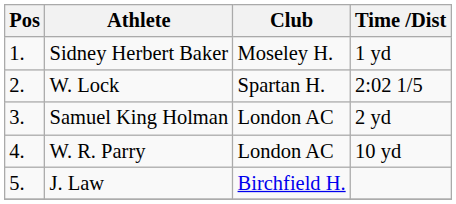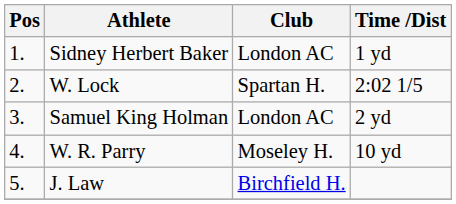 <table class="wikitable">
 <tr>
 <th>Pos</th>
 <th>Athlete</th>
 <th>Club</th>
 <th>Time /Dist</th>
 </tr>
 <tr>
 <td>1.</td>
 <td>Sidney Herbert Baker</td>
-<td>Moseley H.</td>
+<td>London AC</td>
 <td>1 yd</td>
 </tr>
 <tr>
 <td>2.</td>
 <td>W. Lock</td>
 <td>Spartan H.</td>
 <td>2:02 1/5</td>
 </tr>
 <tr>
 <td>3.</td>
 <td>Samuel King Holman</td>
 <td>London AC</td>
 <td>2 yd</td>
 </tr>
 <tr>
 <td>4.</td>
 <td>W. R. Parry</td>
-<td>London AC</td>
+<td>Moseley H.</td>
 <td>10 yd</td>
 </tr>
 <tr>
 <td>5.</td>
 <td>J. Law</td>
 <td><a href='#'>Birchfield H.</a></td>
 <td></td>
 </tr>
 <tr>
 </tr>
 </table>
